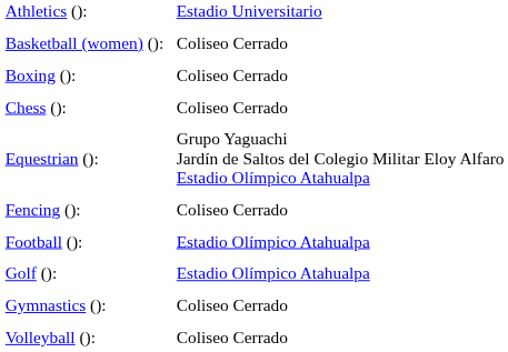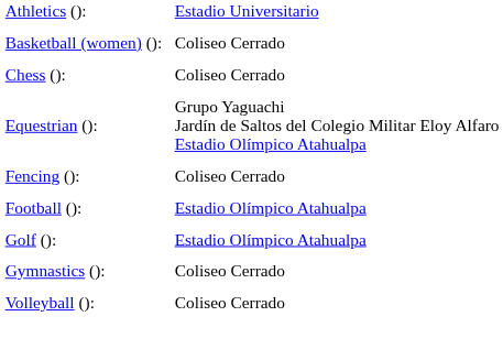 <table cellpadding="5">
 <tr>
 <td><a href='#'>Athletics</a> ():</td>
 <td><a href='#'>Estadio Universitario</a></td>
 </tr>
 <tr>
 <td><a href='#'>Basketball (women)</a> ():</td>
-<td>Coliseo Cerrado</td>
-</tr>
-<tr>
-<td><a href='#'>Boxing</a> ():</td>
 <td>Coliseo Cerrado</td>
 </tr>
 <tr>
 <td><a href='#'>Chess</a> ():</td>
 <td>Coliseo Cerrado</td>
 </tr>
 <tr>
 <td><a href='#'>Equestrian</a> ():</td>
 <td>Grupo Yaguachi <br> Jardín de Saltos del Colegio Militar Eloy Alfaro <br> <a href='#'>Estadio Olímpico Atahualpa</a></td>
 </tr>
 <tr>
 <td><a href='#'>Fencing</a> ():</td>
 <td>Coliseo Cerrado</td>
 </tr>
 <tr>
 <td><a href='#'>Football</a> ():</td>
 <td><a href='#'>Estadio Olímpico Atahualpa</a></td>
 </tr>
 <tr>
 <td><a href='#'>Golf</a> ():</td>
 <td><a href='#'>Estadio Olímpico Atahualpa</a></td>
 </tr>
 <tr>
 <td><a href='#'>Gymnastics</a> ():</td>
 <td>Coliseo Cerrado</td>
 </tr>
 <tr>
 <td><a href='#'>Volleyball</a> ():</td>
 <td>Coliseo Cerrado</td>
 </tr>
 </table>
